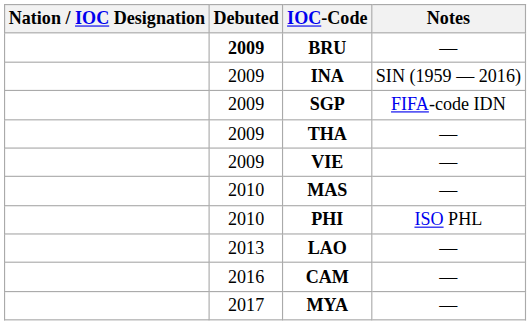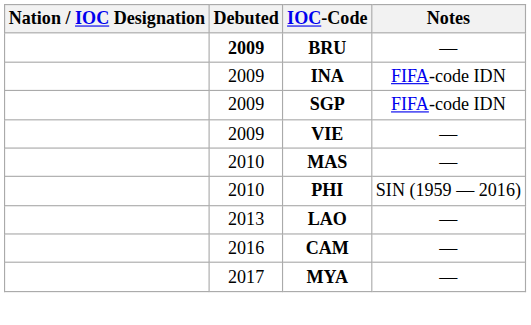 <table class="wikitable" style="text-align:center;">
 <tr bgcolor="#E8E8E8">
 <th>Nation / <a href='#'>IOC</a> Designation</th>
 <th>Debuted</th>
 <th><a href='#'>IOC</a>-Code</th>
 <th>Notes</th>
 </tr>
 <tr bgcolor="#FFFFFF">
 <td align="left"> </td>
 <td><strong>2009</strong></td>
 <td><strong>BRU</strong></td>
 <td>—</td>
 </tr>
 <tr bgcolor="#FFFFFF">
 <td align="left"></td>
 <td>2009</td>
 <td><strong>INA</strong></td>
-<td>SIN (1959 — 2016)</td>
+<td><a href='#'>FIFA</a>-code IDN</td>
 </tr>
 <tr bgcolor="#FFFFFF">
 <td align="left"></td>
 <td>2009</td>
 <td><strong>SGP</strong></td>
 <td><a href='#'>FIFA</a>-code IDN</td>
-</tr>
-<tr bgcolor="#FFFFFF">
-<td align="left"></td>
-<td>2009</td>
-<td><strong>THA</strong></td>
-<td>—</td>
 </tr>
 <tr bgcolor="#FFFFFF">
 <td align="left"> </td>
 <td>2009</td>
 <td><strong>VIE</strong></td>
 <td>—</td>
 </tr>
 <tr bgcolor="#FFFFFF">
 <td align="left"></td>
 <td>2010</td>
 <td><strong>MAS</strong></td>
 <td>—</td>
 </tr>
 <tr bgcolor="#FFFFFF">
 <td align="left"></td>
 <td>2010</td>
 <td><strong>PHI</strong></td>
-<td><a href='#'>ISO</a> PHL</td>
+<td>SIN (1959 — 2016)</td>
 </tr>
 <tr bgcolor="#FFFFFF">
 <td align="left"> </td>
 <td>2013</td>
 <td><strong>LAO</strong></td>
 <td>—</td>
 </tr>
 <tr bgcolor="#FFFFFF">
 <td align="left"></td>
 <td>2016</td>
 <td><strong>CAM</strong></td>
 <td>—</td>
 </tr>
 <tr bgcolor="#FFFFFF">
 <td align="left"></td>
 <td>2017</td>
 <td><strong>MYA</strong></td>
 <td>—</td>
 </tr>
 </table>
